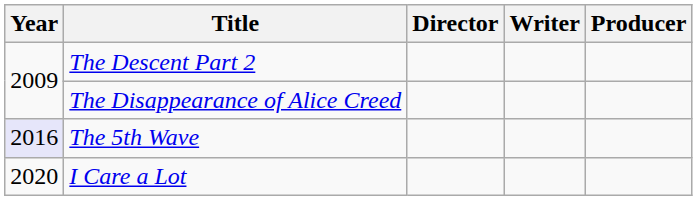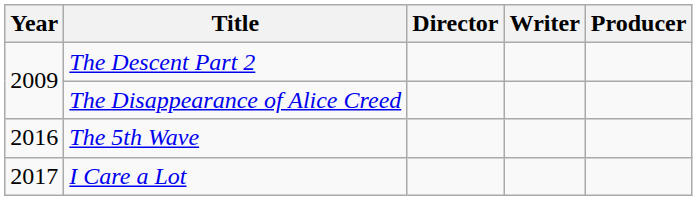 <table class="wikitable">
 <tr>
 <th scope="col">Year</th>
 <th scope="col">Title</th>
 <th scope="col">Director</th>
 <th scope="col">Writer</th>
 <th scope="col">Producer</th>
 </tr>
 <tr>
 <td rowspan=2>2009</td>
 <td scope="row"><em><a href='#'>The Descent Part 2</a></em></td>
 <td></td>
 <td></td>
 <td></td>
 </tr>
 <tr>
 <td scope="row"><em><a href='#'>The Disappearance of Alice Creed</a></em></td>
 <td></td>
 <td></td>
 <td></td>
 </tr>
 <tr>
-<td style="background: lavender;">2016</td>
+<td>2016</td>
 <td scope="row"><em><a href='#'>The 5th Wave</a></em></td>
 <td></td>
 <td></td>
 <td></td>
 </tr>
 <tr>
-<td>2020</td>
+<td>2017</td>
 <td scope="row"><em><a href='#'>I Care a Lot</a></em></td>
 <td></td>
 <td></td>
 <td></td>
 </tr>
 </table>
